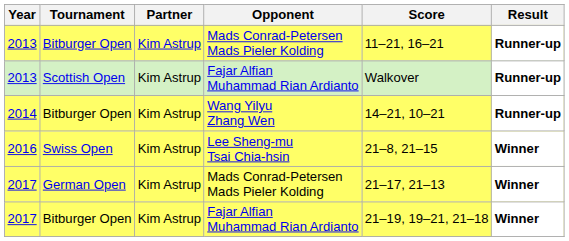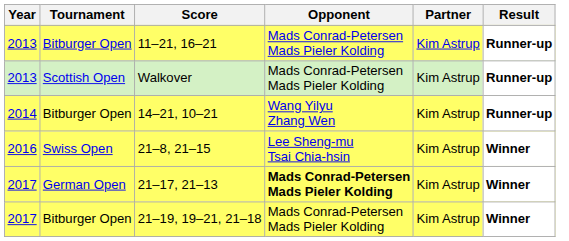 <table class="sortable wikitable" style="font-size: 90%;">
 <tr>
 <th>Year</th>
 <th>Tournament</th>
+<th>Score</th>
+<th>Opponent</th>
 <th>Partner</th>
-<th>Opponent</th>
-<th>Score</th>
 <th>Result</th>
 </tr>
 <tr style="background:#FFFF67">
 <td align="center"><a href='#'>2013</a></td>
 <td align="left"><a href='#'>Bitburger Open</a></td>
+<td align="left">11–21, 16–21</td>
+<td align="left"> <a href='#'>Mads Conrad-Petersen</a><br> <a href='#'>Mads Pieler Kolding</a></td>
 <td align="left"> <a href='#'>Kim Astrup</a></td>
-<td align="left"> <a href='#'>Mads Conrad-Petersen</a><br> <a href='#'>Mads Pieler Kolding</a></td>
-<td align="left">11–21, 16–21</td>
 <td style="text-align:left; background:white"> <strong>Runner-up</strong></td>
 </tr>
 <tr style="background:#D4F1C5">
 <td align="center"><a href='#'>2013</a></td>
 <td align="left"><a href='#'>Scottish Open</a></td>
+<td align="left">Walkover</td>
+<td align="left"> Mads Conrad-Petersen<br> Mads Pieler Kolding</td>
 <td align="left"> Kim Astrup</td>
-<td align="left"> <a href='#'>Fajar Alfian</a><br> <a href='#'>Muhammad Rian Ardianto</a></td>
-<td align="left">Walkover</td>
 <td style="text-align:left; background:white"> <strong>Runner-up</strong></td>
 </tr>
 <tr style="background:#FFFF67">
 <td align="center"><a href='#'>2014</a></td>
 <td align="left">Bitburger Open</td>
+<td align="left">14–21, 10–21</td>
+<td align="left"> <a href='#'>Wang Yilyu</a><br> <a href='#'>Zhang Wen</a></td>
 <td align="left"> Kim Astrup</td>
-<td align="left"> <a href='#'>Wang Yilyu</a><br> <a href='#'>Zhang Wen</a></td>
-<td align="left">14–21, 10–21</td>
 <td style="text-align:left; background:white"> <strong>Runner-up</strong></td>
 </tr>
 <tr style="background:#FFFF67">
 <td align="center"><a href='#'>2016</a></td>
 <td align="left"><a href='#'>Swiss Open</a></td>
+<td align="left">21–8, 21–15</td>
+<td align="left"> <a href='#'>Lee Sheng-mu</a><br> <a href='#'>Tsai Chia-hsin</a></td>
 <td align="left"> Kim Astrup</td>
-<td align="left"> <a href='#'>Lee Sheng-mu</a><br> <a href='#'>Tsai Chia-hsin</a></td>
-<td align="left">21–8, 21–15</td>
 <td style="text-align:left; background:white"> <strong>Winner</strong></td>
 </tr>
 <tr style="background:#FFFF67">
 <td align="center"><a href='#'>2017</a></td>
 <td align="left"><a href='#'>German Open</a></td>
+<td align="left">21–17, 21–13</td>
+<td align="left"><strong> Mads Conrad-Petersen<br> Mads Pieler Kolding</strong></td>
 <td align="left"> Kim Astrup</td>
-<td align="left"> Mads Conrad-Petersen<br> Mads Pieler Kolding</td>
-<td align="left">21–17, 21–13</td>
 <td style="text-align:left; background:white"> <strong>Winner</strong></td>
 </tr>
 <tr style="background:#FFFF67">
 <td align="center"><a href='#'>2017</a></td>
 <td align="left">Bitburger Open</td>
+<td align="left">21–19, 19–21, 21–18</td>
+<td align="left"> Mads Conrad-Petersen<br> Mads Pieler Kolding</td>
 <td align="left"> Kim Astrup</td>
-<td align="left"> <a href='#'>Fajar Alfian</a><br> <a href='#'>Muhammad Rian Ardianto</a></td>
-<td align="left">21–19, 19–21, 21–18</td>
 <td style="text-align:left; background:white"> <strong>Winner</strong></td>
 </tr>
 </table>
